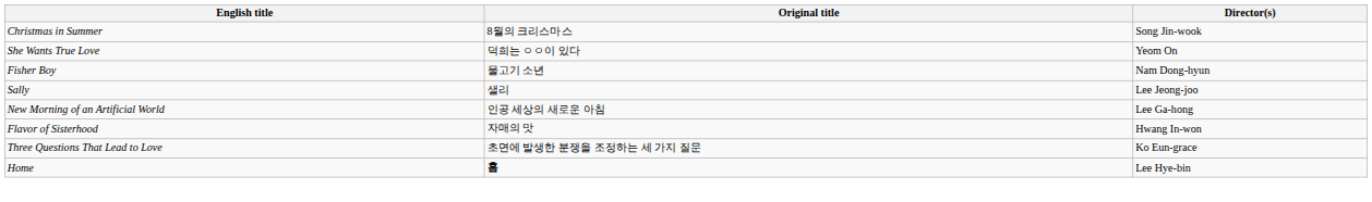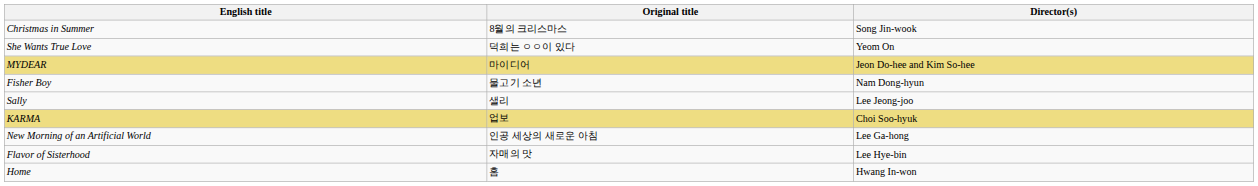 <table class="sortable wikitable" style="width:100%; margin-bottom:4px" cellpadding="5">
 <tr>
 <th scope="col">English title</th>
 <th scope="col">Original title</th>
 <th scope="col">Director(s)</th>
 </tr>
 <tr>
 <td><em>Christmas in Summer</em></td>
 <td>8월의 크리스마스</td>
 <td>Song Jin-wook</td>
 </tr>
 <tr>
 <td><em>She Wants True Love</em></td>
 <td>덕희는 ㅇㅇ이 있다</td>
 <td>Yeom On</td>
 </tr>
+<tr style="background:#eedd82">
+<td><em>MYDEAR</em></td>
+<td>마이디어</td>
+<td>Jeon Do-hee and Kim So-hee</td>
+</tr>
 <tr>
 <td><em>Fisher Boy</em></td>
 <td>물고기 소년</td>
 <td>Nam Dong-hyun</td>
 </tr>
 <tr>
 <td><em>Sally</em></td>
 <td>샐리</td>
 <td>Lee Jeong-joo</td>
 </tr>
+<tr style="background:#eedd82">
+<td><em>KARMA</em></td>
+<td>업보</td>
+<td>Choi Soo-hyuk</td>
+</tr>
 <tr>
 <td><em>New Morning of an Artificial World</em></td>
 <td>인공 세상의 새로운 아침</td>
 <td>Lee Ga-hong</td>
 </tr>
 <tr>
 <td><em>Flavor of Sisterhood</em></td>
 <td>자매의 맛</td>
-<td>Hwang In-won</td>
-</tr>
-<tr>
-<td><em>Three Questions That Lead to Love</em></td>
-<td>초면에 발생한 분쟁을 조정하는 세 가지 질문</td>
-<td>Ko Eun-grace</td>
+<td>Lee Hye-bin</td>
 </tr>
 <tr>
 <td><em>Home</em></td>
-<td><strong>홈</strong></td>
-<td>Lee Hye-bin</td>
+<td>홈</td>
+<td>Hwang In-won</td>
 </tr>
 </table>
